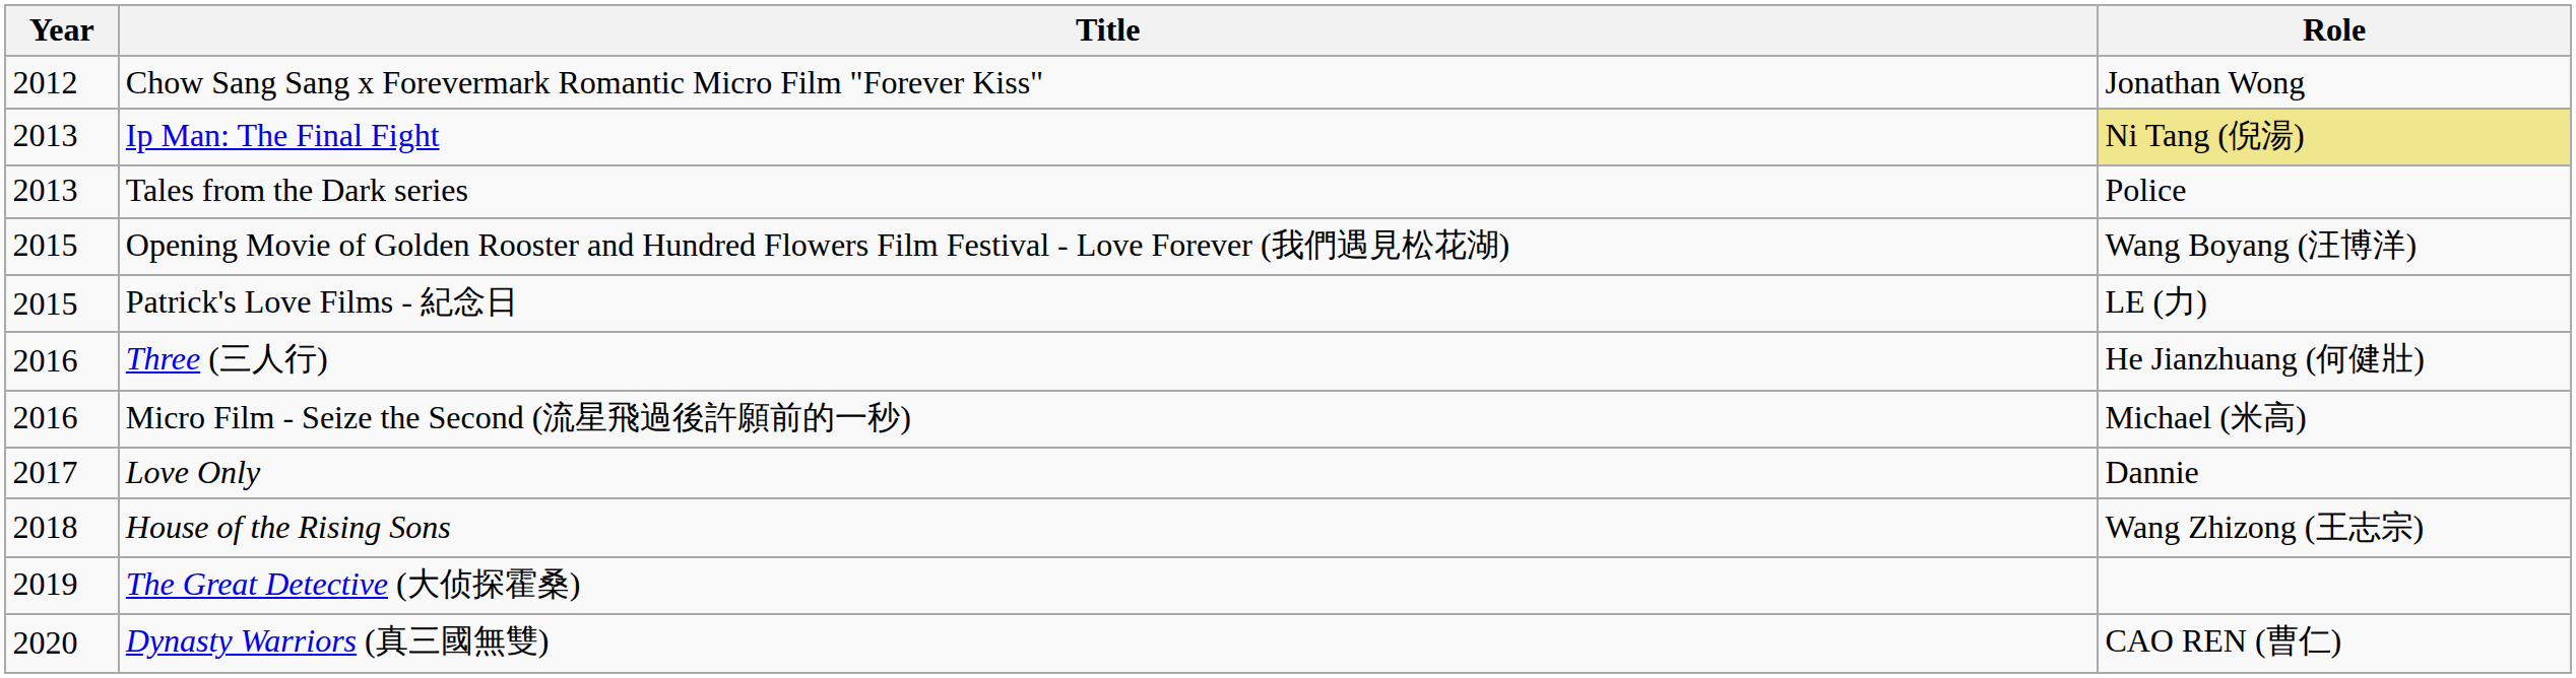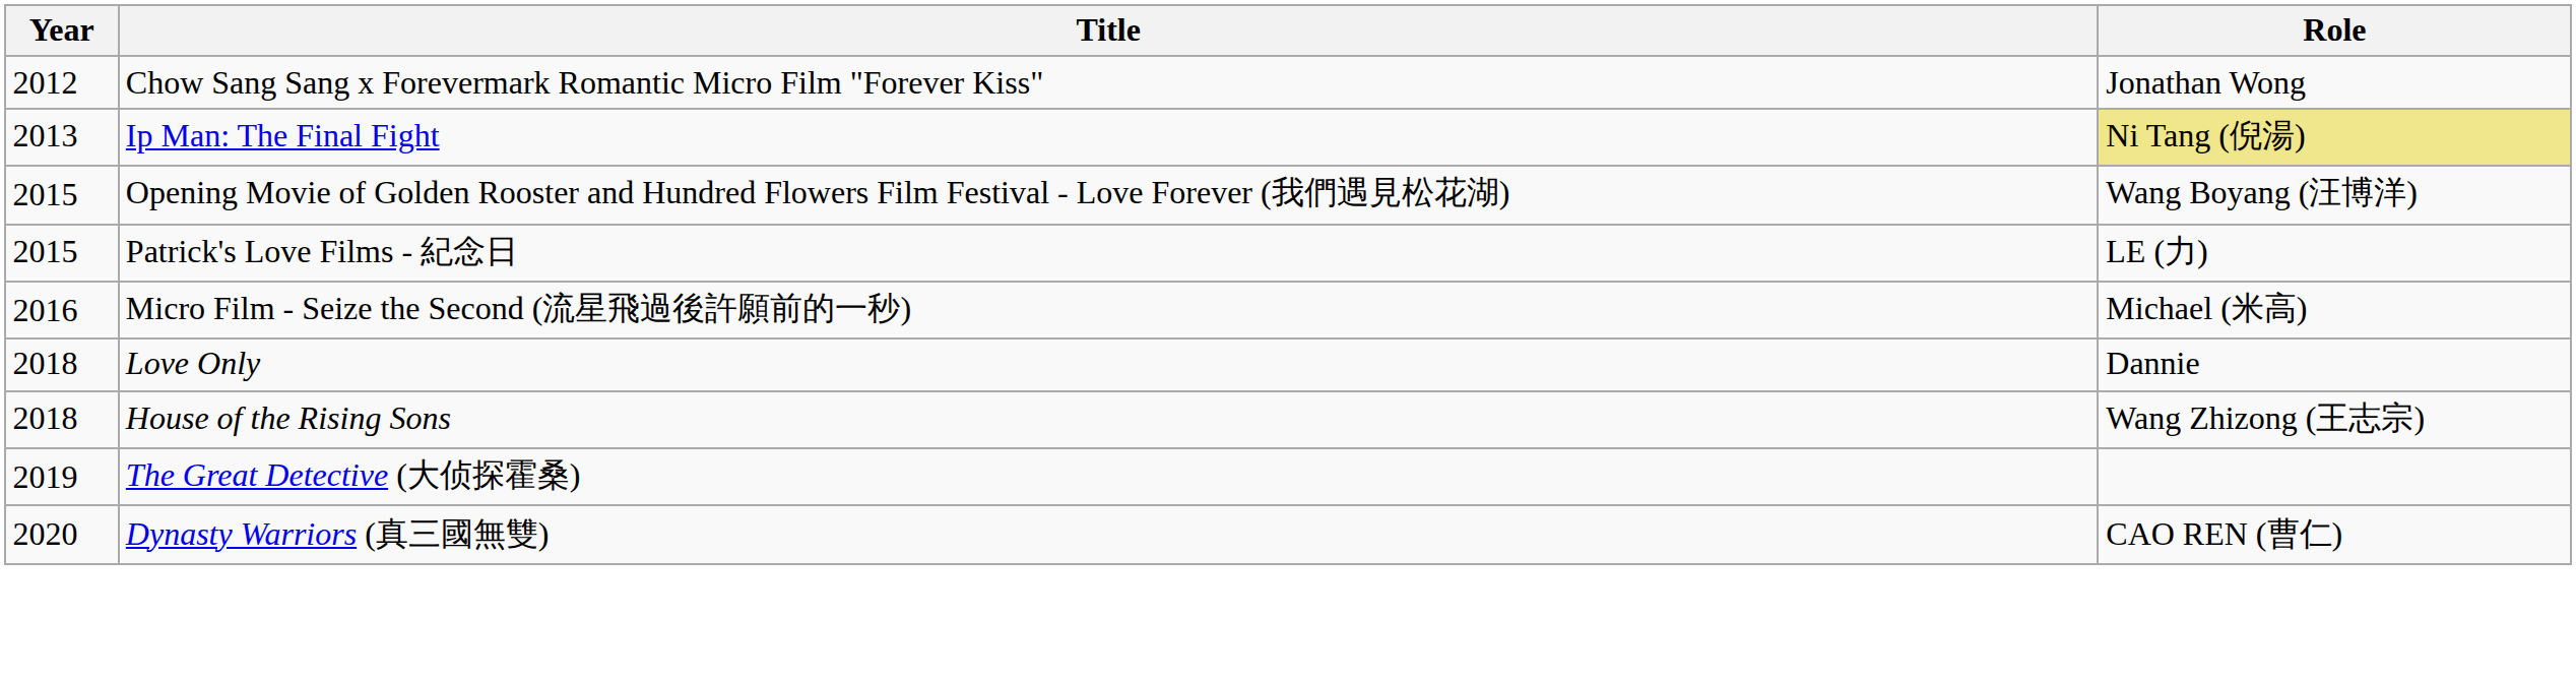 <table class="wikitable" width="100%">
 <tr>
 <th>Year</th>
 <th>Title</th>
 <th>Role</th>
 </tr>
 <tr>
 <td>2012</td>
 <td>Chow Sang Sang x Forevermark Romantic Micro Film "Forever Kiss"</td>
 <td>Jonathan Wong</td>
 </tr>
 <tr>
 <td>2013</td>
 <td><a href='#'>Ip Man: The Final Fight</a></td>
 <td style="background: khaki;">Ni Tang (倪湯)</td>
 </tr>
 <tr>
-<td>2013</td>
-<td>Tales from the Dark series</td>
-<td>Police</td>
-</tr>
-<tr>
 <td>2015</td>
 <td>Opening Movie of Golden Rooster and Hundred Flowers Film Festival - Love Forever  (我們遇見松花湖)</td>
 <td>Wang Boyang (汪博洋)</td>
 </tr>
 <tr>
 <td>2015</td>
 <td>Patrick's Love Films -   紀念日</td>
 <td>LE (力)</td>
 </tr>
 <tr>
 <td>2016</td>
-<td><em><a href='#'>Three</a></em>  (三人行)</td>
-<td>He Jianzhuang (何健壯)</td>
-</tr>
-<tr>
-<td>2016</td>
 <td>Micro Film - Seize the Second (流星飛過後許願前的一秒)</td>
 <td>Michael (米高)</td>
 </tr>
 <tr>
-<td>2017</td>
+<td>2018</td>
 <td><em>Love Only</em></td>
 <td>Dannie</td>
 </tr>
 <tr>
 <td>2018</td>
 <td><em>House of the Rising Sons</em></td>
 <td>Wang Zhizong (王志宗)</td>
 </tr>
 <tr>
 <td>2019</td>
 <td><em><a href='#'>The Great Detective</a></em>  (大侦探霍桑)</td>
 <td></td>
 </tr>
 <tr>
 <td>2020</td>
 <td><em><a href='#'>Dynasty Warriors</a></em>  (真三國無雙)</td>
 <td>CAO REN (曹仁)</td>
 </tr>
 </table>
